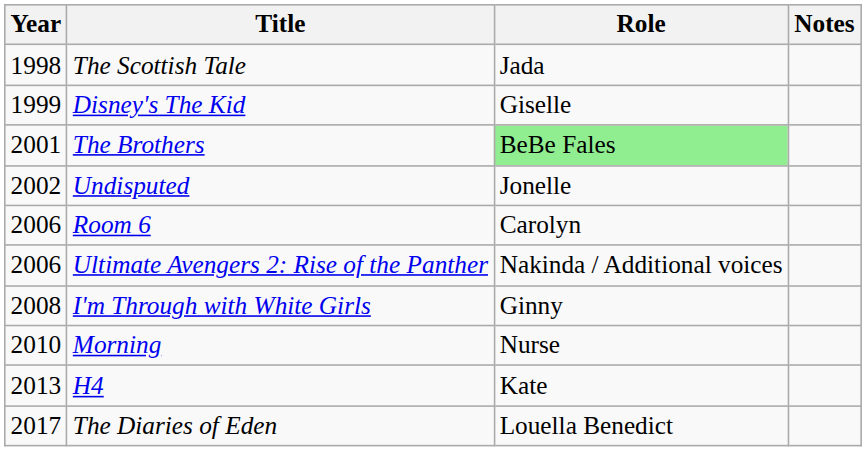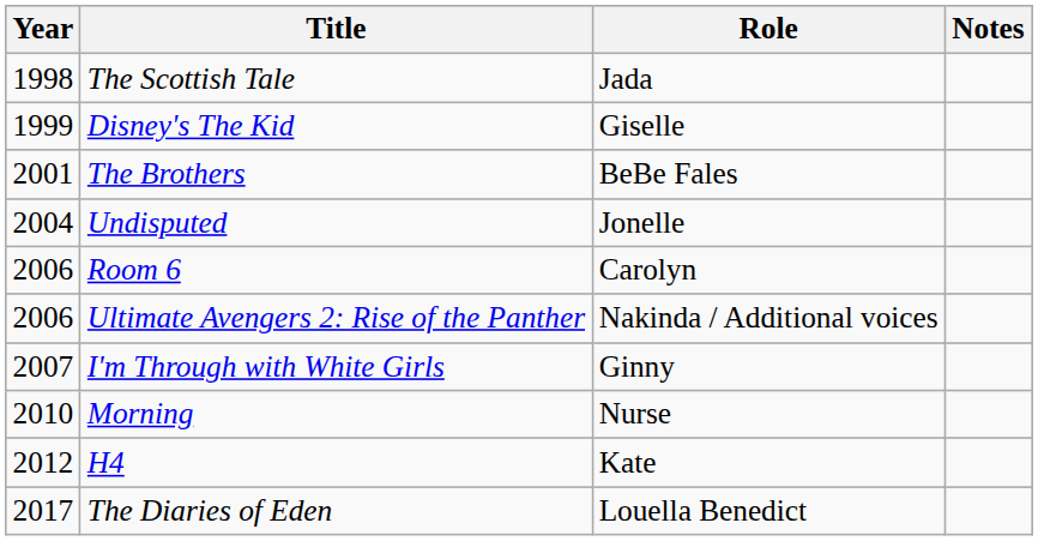 <table class="wikitable sortable">
 <tr>
 <th>Year</th>
 <th>Title</th>
 <th>Role</th>
 <th>Notes</th>
 </tr>
 <tr>
 <td>1998</td>
 <td><em>The Scottish Tale</em></td>
 <td>Jada</td>
 <td></td>
 </tr>
 <tr>
 <td>1999</td>
 <td><em><a href='#'>Disney's The Kid</a></em></td>
 <td>Giselle</td>
 <td></td>
 </tr>
 <tr>
 <td>2001</td>
 <td><a href='#'><em>The Brothers</em></a></td>
-<td style="background: lightgreen;">BeBe Fales</td>
+<td>BeBe Fales</td>
 <td></td>
 </tr>
 <tr>
-<td>2002</td>
+<td>2004</td>
 <td><a href='#'><em>Undisputed</em></a></td>
 <td>Jonelle</td>
 <td></td>
 </tr>
 <tr>
 <td>2006</td>
 <td><em><a href='#'>Room 6</a></em></td>
 <td>Carolyn</td>
 <td></td>
 </tr>
 <tr>
 <td>2006</td>
 <td><em><a href='#'>Ultimate Avengers 2: Rise of the Panther</a></em></td>
 <td>Nakinda / Additional voices</td>
 <td></td>
 </tr>
 <tr>
-<td>2008</td>
+<td>2007</td>
 <td><em><a href='#'>I'm Through with White Girls</a></em></td>
 <td>Ginny</td>
 <td></td>
 </tr>
 <tr>
 <td>2010</td>
 <td><a href='#'><em>Morning</em></a></td>
 <td>Nurse</td>
 <td></td>
 </tr>
 <tr>
-<td>2013</td>
+<td>2012</td>
 <td><a href='#'><em>H4</em></a></td>
 <td>Kate</td>
 <td></td>
 </tr>
 <tr>
 <td>2017</td>
 <td><em>The Diaries of Eden</em></td>
 <td>Louella Benedict</td>
 <td></td>
 </tr>
 </table>
